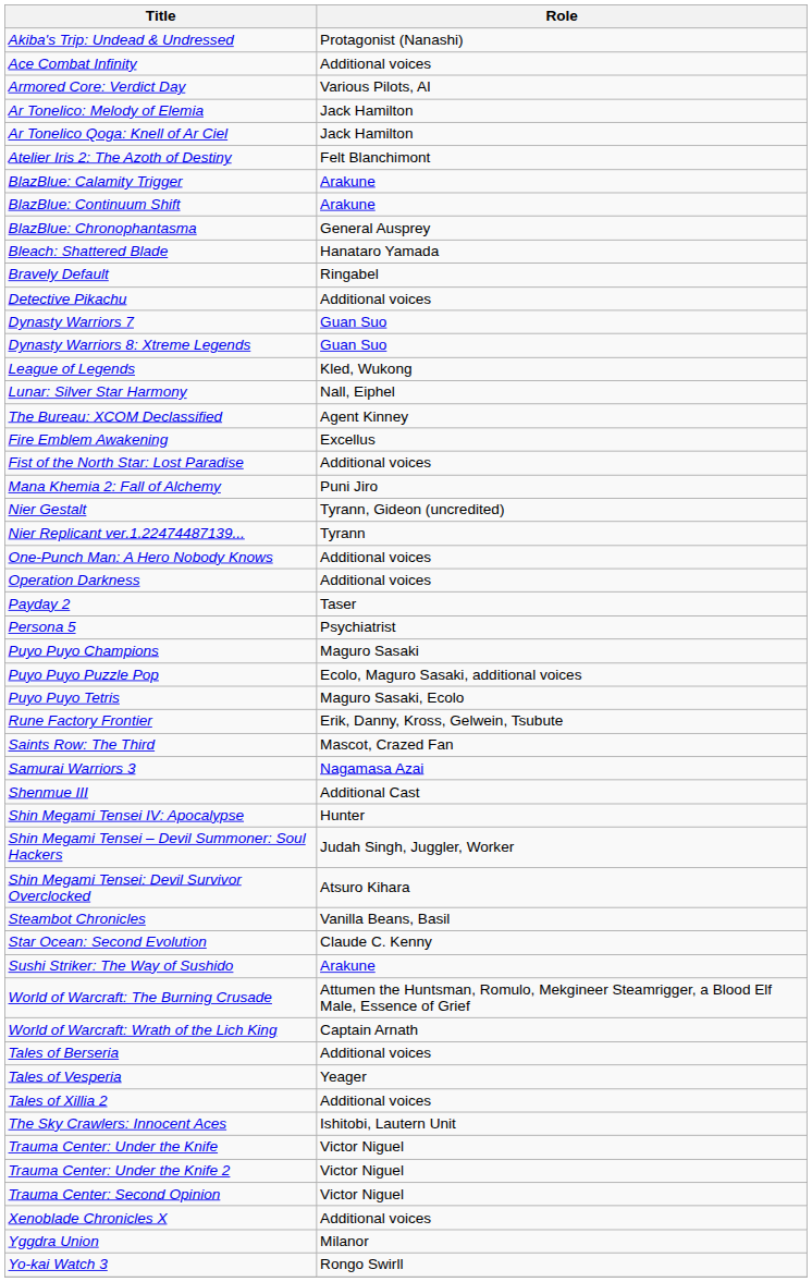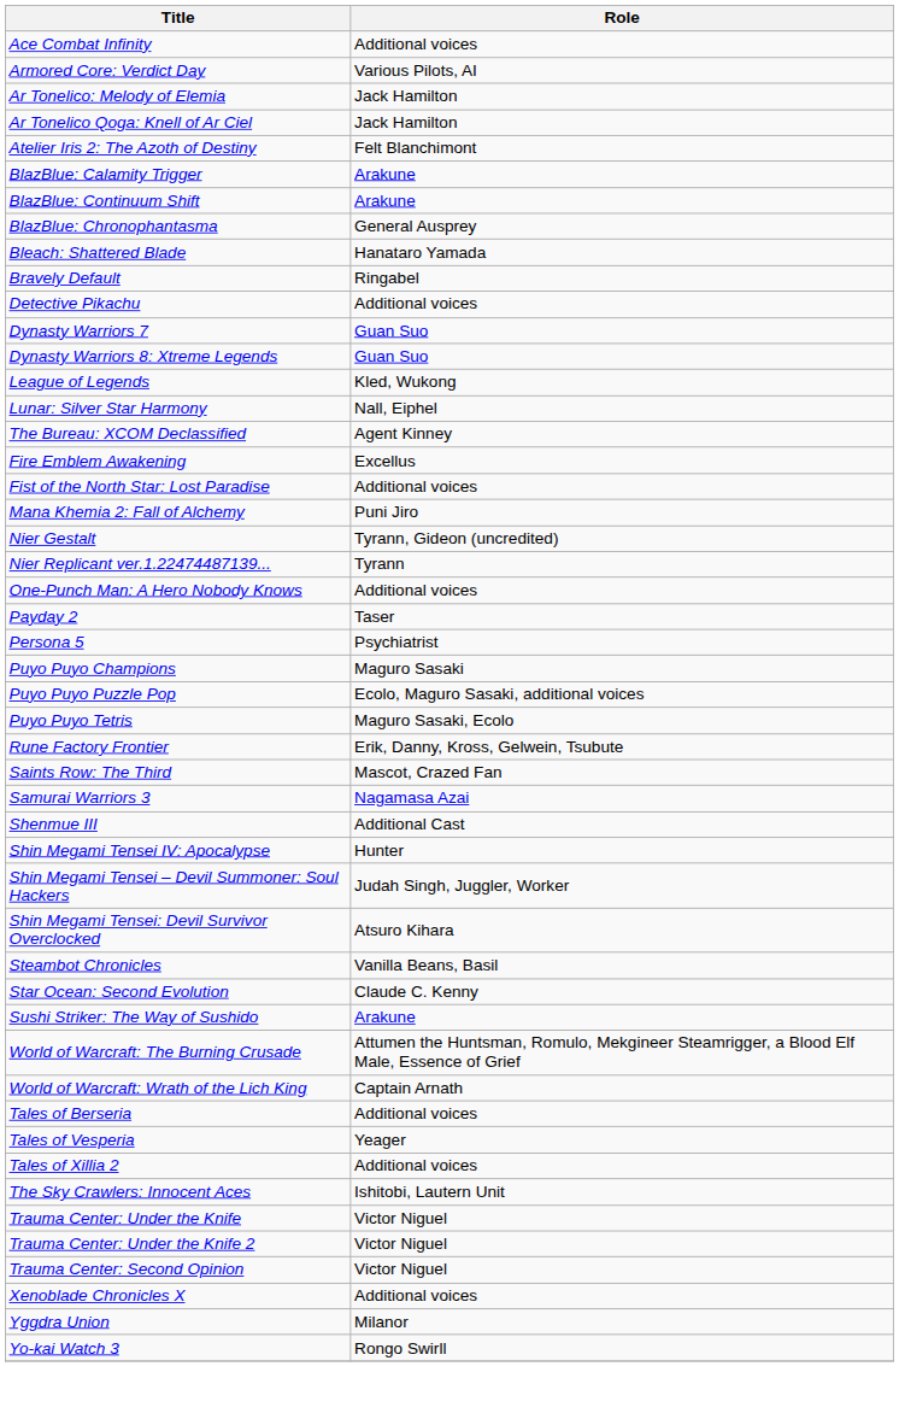 <table class="wikitable">
 <tr>
 <th>Title</th>
 <th>Role</th>
-</tr>
-<tr>
-<td><em><a href='#'>Akiba's Trip: Undead & Undressed</a></em></td>
-<td>Protagonist (Nanashi)</td>
 </tr>
 <tr>
 <td><em><a href='#'>Ace Combat Infinity</a></em></td>
 <td>Additional voices</td>
 </tr>
 <tr>
 <td><em><a href='#'>Armored Core: Verdict Day</a></em></td>
 <td>Various Pilots, AI</td>
 </tr>
 <tr>
 <td><em><a href='#'>Ar Tonelico: Melody of Elemia</a></em></td>
 <td>Jack Hamilton</td>
 </tr>
 <tr>
 <td><em><a href='#'>Ar Tonelico Qoga: Knell of Ar Ciel</a></em></td>
 <td>Jack Hamilton</td>
 </tr>
 <tr>
 <td><em><a href='#'>Atelier Iris 2: The Azoth of Destiny</a></em></td>
 <td>Felt Blanchimont</td>
 </tr>
 <tr>
 <td><em><a href='#'>BlazBlue: Calamity Trigger</a></em></td>
 <td><a href='#'>Arakune</a></td>
 </tr>
 <tr>
 <td><em><a href='#'>BlazBlue: Continuum Shift</a></em></td>
 <td><a href='#'>Arakune</a></td>
 </tr>
 <tr>
 <td><em><a href='#'>BlazBlue: Chronophantasma</a></em></td>
 <td>General Ausprey</td>
 </tr>
 <tr>
 <td><em><a href='#'>Bleach: Shattered Blade</a></em></td>
 <td>Hanataro Yamada</td>
 </tr>
 <tr>
 <td><em><a href='#'>Bravely Default</a></em></td>
 <td>Ringabel</td>
 </tr>
 <tr>
 <td><em><a href='#'>Detective Pikachu</a></em></td>
 <td>Additional voices</td>
 </tr>
 <tr>
 <td><em><a href='#'>Dynasty Warriors 7</a></em></td>
 <td><a href='#'>Guan Suo</a></td>
 </tr>
 <tr>
 <td><em><a href='#'>Dynasty Warriors 8: Xtreme Legends</a></em></td>
 <td><a href='#'>Guan Suo</a></td>
 </tr>
 <tr>
 <td><em><a href='#'>League of Legends</a></em></td>
 <td>Kled, Wukong</td>
 </tr>
 <tr>
 <td><em><a href='#'>Lunar: Silver Star Harmony</a></em></td>
 <td>Nall, Eiphel</td>
 </tr>
 <tr>
 <td><em><a href='#'>The Bureau: XCOM Declassified</a></em></td>
 <td>Agent Kinney</td>
 </tr>
 <tr>
 <td><em><a href='#'>Fire Emblem Awakening</a></em></td>
 <td>Excellus</td>
 </tr>
 <tr>
 <td><em><a href='#'>Fist of the North Star: Lost Paradise</a></em></td>
 <td>Additional voices</td>
 </tr>
 <tr>
 <td><em><a href='#'>Mana Khemia 2: Fall of Alchemy</a></em></td>
 <td>Puni Jiro</td>
 </tr>
 <tr>
 <td><em><a href='#'>Nier Gestalt</a></em></td>
 <td>Tyrann, Gideon (uncredited)</td>
 </tr>
 <tr>
 <td><em><a href='#'>Nier Replicant ver.1.22474487139...</a></em></td>
 <td>Tyrann</td>
 </tr>
 <tr>
 <td><em><a href='#'>One-Punch Man: A Hero Nobody Knows</a></em></td>
-<td>Additional voices</td>
-</tr>
-<tr>
-<td><em><a href='#'>Operation Darkness</a></em></td>
 <td>Additional voices</td>
 </tr>
 <tr>
 <td><em><a href='#'>Payday 2</a></em></td>
 <td>Taser</td>
 </tr>
 <tr>
 <td><em><a href='#'>Persona 5</a></em></td>
 <td>Psychiatrist</td>
 </tr>
 <tr>
 <td><em><a href='#'>Puyo Puyo Champions</a></em></td>
 <td>Maguro Sasaki</td>
 </tr>
 <tr>
 <td><em><a href='#'>Puyo Puyo Puzzle Pop</a></em></td>
 <td>Ecolo, Maguro Sasaki, additional voices</td>
 </tr>
 <tr>
 <td><em><a href='#'>Puyo Puyo Tetris</a></em></td>
 <td>Maguro Sasaki, Ecolo</td>
 </tr>
 <tr>
 <td><em><a href='#'>Rune Factory Frontier</a></em></td>
 <td>Erik, Danny, Kross, Gelwein, Tsubute<em></em></td>
 </tr>
 <tr>
 <td><em><a href='#'>Saints Row: The Third</a></em></td>
 <td>Mascot, Crazed Fan</td>
 </tr>
 <tr>
 <td><em><a href='#'>Samurai Warriors 3</a></em></td>
 <td><a href='#'>Nagamasa Azai</a></td>
 </tr>
 <tr>
 <td><em><a href='#'>Shenmue III</a></em></td>
 <td>Additional Cast</td>
 </tr>
 <tr>
 <td><em><a href='#'>Shin Megami Tensei IV: Apocalypse</a></em></td>
 <td>Hunter</td>
 </tr>
 <tr>
 <td><em><a href='#'>Shin Megami Tensei – Devil Summoner: Soul Hackers</a></em></td>
 <td>Judah Singh, Juggler, Worker</td>
 </tr>
 <tr>
 <td><em><a href='#'>Shin Megami Tensei: Devil Survivor Overclocked</a></em></td>
 <td>Atsuro Kihara</td>
 </tr>
 <tr>
 <td><em><a href='#'>Steambot Chronicles</a></em></td>
 <td>Vanilla Beans, Basil</td>
 </tr>
 <tr>
 <td><em><a href='#'>Star Ocean: Second Evolution</a></em></td>
 <td>Claude C. Kenny</td>
 </tr>
 <tr>
 <td><em><a href='#'>Sushi Striker: The Way of Sushido</a></em></td>
 <td><a href='#'>Arakune</a></td>
 </tr>
 <tr>
 <td><em><a href='#'>World of Warcraft: The Burning Crusade</a></em></td>
 <td>Attumen the Huntsman, Romulo, Mekgineer Steamrigger, a Blood Elf Male, Essence of Grief</td>
 </tr>
 <tr>
 <td><em><a href='#'>World of Warcraft: Wrath of the Lich King</a></em></td>
 <td>Captain Arnath</td>
 </tr>
 <tr>
 <td><em><a href='#'>Tales of Berseria</a></em></td>
 <td>Additional voices</td>
 </tr>
 <tr>
 <td><em><a href='#'>Tales of Vesperia</a></em></td>
 <td>Yeager</td>
 </tr>
 <tr>
 <td><em><a href='#'>Tales of Xillia 2</a></em></td>
 <td>Additional voices</td>
 </tr>
 <tr>
 <td><em><a href='#'>The Sky Crawlers: Innocent Aces</a></em></td>
 <td>Ishitobi, Lautern Unit</td>
 </tr>
 <tr>
 <td><em><a href='#'>Trauma Center: Under the Knife</a></em></td>
 <td>Victor Niguel</td>
 </tr>
 <tr>
 <td><em><a href='#'>Trauma Center: Under the Knife 2</a></em></td>
 <td>Victor Niguel</td>
 </tr>
 <tr>
 <td><em><a href='#'>Trauma Center: Second Opinion</a></em></td>
 <td>Victor Niguel</td>
 </tr>
 <tr>
 <td><em><a href='#'>Xenoblade Chronicles X</a></em></td>
 <td>Additional voices</td>
 </tr>
 <tr>
 <td><em><a href='#'>Yggdra Union</a></em></td>
 <td>Milanor</td>
 </tr>
 <tr>
 <td><em><a href='#'>Yo-kai Watch 3</a></em></td>
 <td>Rongo Swirll</td>
 </tr>
 <tr>
 </tr>
 </table>
